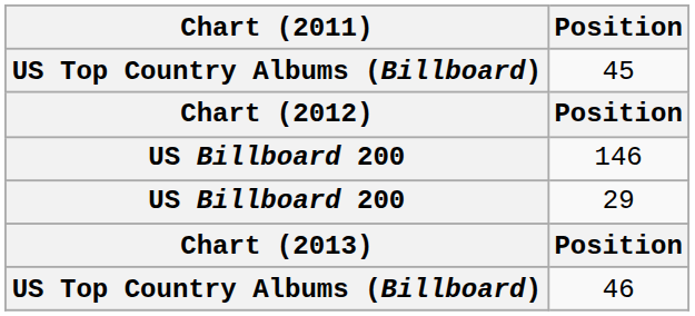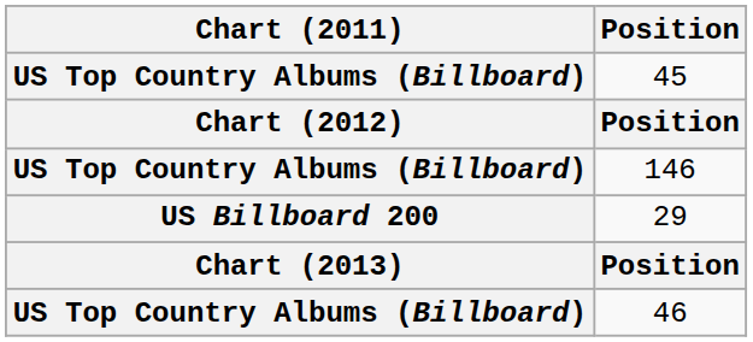 <table class="wikitable plainrowheaders" style="text-align:center">
 <tr>
 <th scope="col">Chart (2011)</th>
 <th scope="col">Position</th>
 </tr>
 <tr>
 <th scope="row">US Top Country Albums (<em>Billboard</em>)</th>
 <td>45</td>
 </tr>
 <tr>
 <th scope="col">Chart (2012)</th>
 <th scope="col">Position</th>
 </tr>
 <tr>
-<th scope="row">US <em>Billboard</em> 200</th>
+<th scope="row">US Top Country Albums (<em>Billboard</em>)</th>
 <td>146</td>
 </tr>
 <tr>
 <th scope="row">US <em>Billboard</em> 200</th>
 <td>29</td>
 </tr>
 <tr>
 <th scope="col">Chart (2013)</th>
 <th scope="col">Position</th>
 </tr>
 <tr>
 <th scope="row">US Top Country Albums (<em>Billboard</em>)</th>
 <td>46</td>
 </tr>
 </table>
